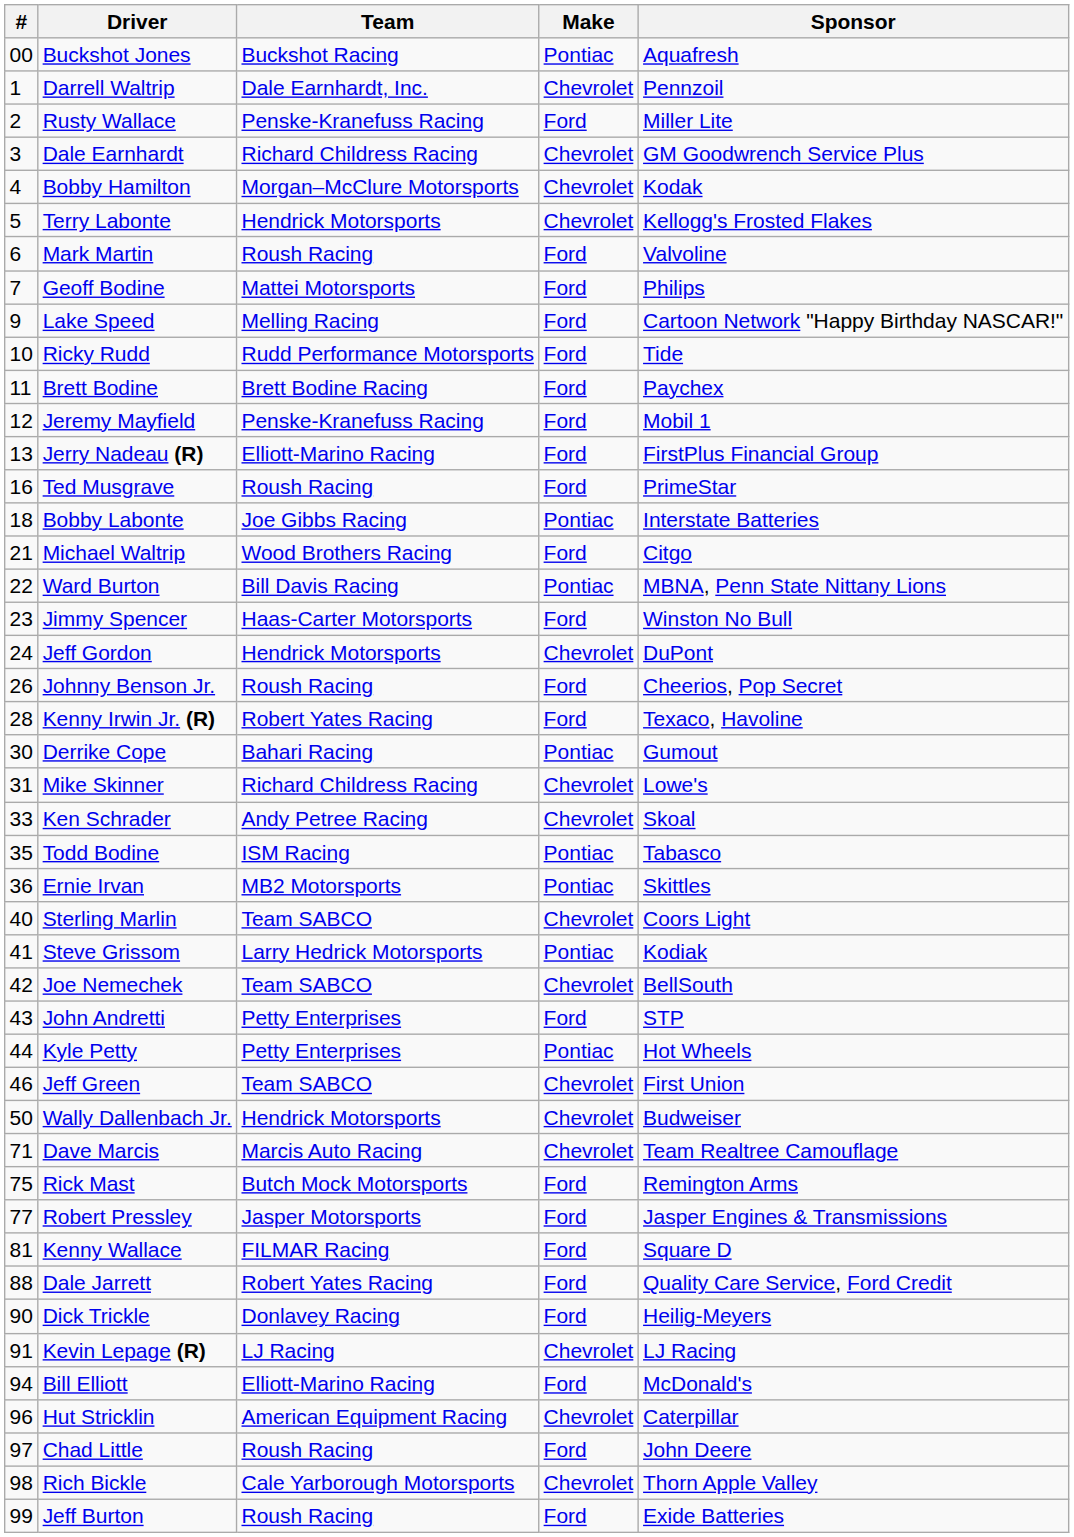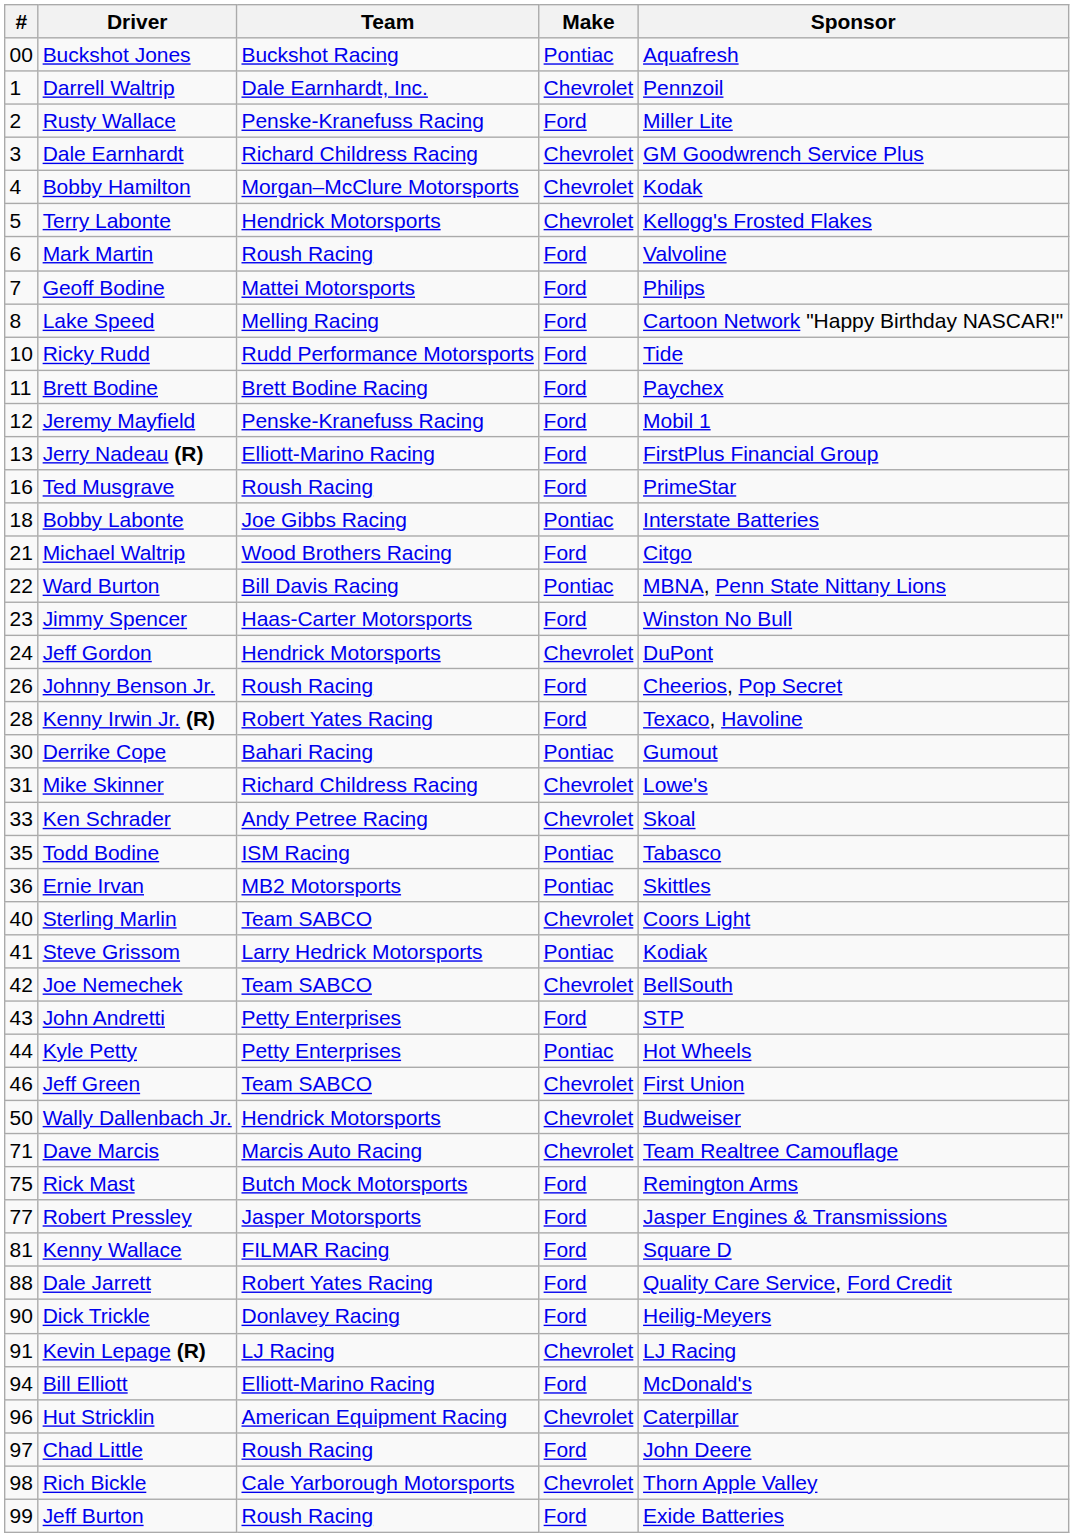 <table class="wikitable" style="font-size:95%">
 <tr>
 <th>#</th>
 <th>Driver</th>
 <th>Team</th>
 <th>Make</th>
 <th>Sponsor</th>
 </tr>
 <tr>
 <td>00</td>
 <td><a href='#'>Buckshot Jones</a></td>
 <td><a href='#'>Buckshot Racing</a></td>
 <td><a href='#'>Pontiac</a></td>
 <td><a href='#'>Aquafresh</a></td>
 </tr>
 <tr>
 <td>1</td>
 <td><a href='#'>Darrell Waltrip</a></td>
 <td><a href='#'>Dale Earnhardt, Inc.</a></td>
 <td><a href='#'>Chevrolet</a></td>
 <td><a href='#'>Pennzoil</a></td>
 </tr>
 <tr>
 <td>2</td>
 <td><a href='#'>Rusty Wallace</a></td>
 <td><a href='#'>Penske-Kranefuss Racing</a></td>
 <td><a href='#'>Ford</a></td>
 <td><a href='#'>Miller Lite</a></td>
 </tr>
 <tr>
 <td>3</td>
 <td><a href='#'>Dale Earnhardt</a></td>
 <td><a href='#'>Richard Childress Racing</a></td>
 <td><a href='#'>Chevrolet</a></td>
 <td><a href='#'>GM Goodwrench Service Plus</a></td>
 </tr>
 <tr>
 <td>4</td>
 <td><a href='#'>Bobby Hamilton</a></td>
 <td><a href='#'>Morgan–McClure Motorsports</a></td>
 <td><a href='#'>Chevrolet</a></td>
 <td><a href='#'>Kodak</a></td>
 </tr>
 <tr>
 <td>5</td>
 <td><a href='#'>Terry Labonte</a></td>
 <td><a href='#'>Hendrick Motorsports</a></td>
 <td><a href='#'>Chevrolet</a></td>
 <td><a href='#'>Kellogg's Frosted Flakes</a></td>
 </tr>
 <tr>
 <td>6</td>
 <td><a href='#'>Mark Martin</a></td>
 <td><a href='#'>Roush Racing</a></td>
 <td><a href='#'>Ford</a></td>
 <td><a href='#'>Valvoline</a></td>
 </tr>
 <tr>
 <td>7</td>
 <td><a href='#'>Geoff Bodine</a></td>
 <td><a href='#'>Mattei Motorsports</a></td>
 <td><a href='#'>Ford</a></td>
 <td><a href='#'>Philips</a></td>
 </tr>
 <tr>
-<td>9</td>
+<td>8</td>
 <td><a href='#'>Lake Speed</a></td>
 <td><a href='#'>Melling Racing</a></td>
 <td><a href='#'>Ford</a></td>
 <td><a href='#'>Cartoon Network</a> "Happy Birthday NASCAR!"</td>
 </tr>
 <tr>
 <td>10</td>
 <td><a href='#'>Ricky Rudd</a></td>
 <td><a href='#'>Rudd Performance Motorsports</a></td>
 <td><a href='#'>Ford</a></td>
 <td><a href='#'>Tide</a></td>
 </tr>
 <tr>
 <td>11</td>
 <td><a href='#'>Brett Bodine</a></td>
 <td><a href='#'>Brett Bodine Racing</a></td>
 <td><a href='#'>Ford</a></td>
 <td><a href='#'>Paychex</a></td>
 </tr>
 <tr>
 <td>12</td>
 <td><a href='#'>Jeremy Mayfield</a></td>
 <td><a href='#'>Penske-Kranefuss Racing</a></td>
 <td><a href='#'>Ford</a></td>
 <td><a href='#'>Mobil 1</a></td>
 </tr>
 <tr>
 <td>13</td>
 <td><a href='#'>Jerry Nadeau</a> <strong>(R)</strong></td>
 <td><a href='#'>Elliott-Marino Racing</a></td>
 <td><a href='#'>Ford</a></td>
 <td><a href='#'>FirstPlus Financial Group</a></td>
 </tr>
 <tr>
 <td>16</td>
 <td><a href='#'>Ted Musgrave</a></td>
 <td><a href='#'>Roush Racing</a></td>
 <td><a href='#'>Ford</a></td>
 <td><a href='#'>PrimeStar</a></td>
 </tr>
 <tr>
 <td>18</td>
 <td><a href='#'>Bobby Labonte</a></td>
 <td><a href='#'>Joe Gibbs Racing</a></td>
 <td><a href='#'>Pontiac</a></td>
 <td><a href='#'>Interstate Batteries</a></td>
 </tr>
 <tr>
 <td>21</td>
 <td><a href='#'>Michael Waltrip</a></td>
 <td><a href='#'>Wood Brothers Racing</a></td>
 <td><a href='#'>Ford</a></td>
 <td><a href='#'>Citgo</a></td>
 </tr>
 <tr>
 <td>22</td>
 <td><a href='#'>Ward Burton</a></td>
 <td><a href='#'>Bill Davis Racing</a></td>
 <td><a href='#'>Pontiac</a></td>
 <td><a href='#'>MBNA</a>, <a href='#'>Penn State Nittany Lions</a></td>
 </tr>
 <tr>
 <td>23</td>
 <td><a href='#'>Jimmy Spencer</a></td>
 <td><a href='#'>Haas-Carter Motorsports</a></td>
 <td><a href='#'>Ford</a></td>
 <td><a href='#'>Winston No Bull</a></td>
 </tr>
 <tr>
 <td>24</td>
 <td><a href='#'>Jeff Gordon</a></td>
 <td><a href='#'>Hendrick Motorsports</a></td>
 <td><a href='#'>Chevrolet</a></td>
 <td><a href='#'>DuPont</a></td>
 </tr>
 <tr>
 <td>26</td>
 <td><a href='#'>Johnny Benson Jr.</a></td>
 <td><a href='#'>Roush Racing</a></td>
 <td><a href='#'>Ford</a></td>
 <td><a href='#'>Cheerios</a>, <a href='#'>Pop Secret</a></td>
 </tr>
 <tr>
 <td>28</td>
 <td><a href='#'>Kenny Irwin Jr.</a> <strong>(R)</strong></td>
 <td><a href='#'>Robert Yates Racing</a></td>
 <td><a href='#'>Ford</a></td>
 <td><a href='#'>Texaco</a>, <a href='#'>Havoline</a></td>
 </tr>
 <tr>
 <td>30</td>
 <td><a href='#'>Derrike Cope</a></td>
 <td><a href='#'>Bahari Racing</a></td>
 <td><a href='#'>Pontiac</a></td>
 <td><a href='#'>Gumout</a></td>
 </tr>
 <tr>
 <td>31</td>
 <td><a href='#'>Mike Skinner</a></td>
 <td><a href='#'>Richard Childress Racing</a></td>
 <td><a href='#'>Chevrolet</a></td>
 <td><a href='#'>Lowe's</a></td>
 </tr>
 <tr>
 <td>33</td>
 <td><a href='#'>Ken Schrader</a></td>
 <td><a href='#'>Andy Petree Racing</a></td>
 <td><a href='#'>Chevrolet</a></td>
 <td><a href='#'>Skoal</a></td>
 </tr>
 <tr>
 <td>35</td>
 <td><a href='#'>Todd Bodine</a></td>
 <td><a href='#'>ISM Racing</a></td>
 <td><a href='#'>Pontiac</a></td>
 <td><a href='#'>Tabasco</a></td>
 </tr>
 <tr>
 <td>36</td>
 <td><a href='#'>Ernie Irvan</a></td>
 <td><a href='#'>MB2 Motorsports</a></td>
 <td><a href='#'>Pontiac</a></td>
 <td><a href='#'>Skittles</a></td>
 </tr>
 <tr>
 <td>40</td>
 <td><a href='#'>Sterling Marlin</a></td>
 <td><a href='#'>Team SABCO</a></td>
 <td><a href='#'>Chevrolet</a></td>
 <td><a href='#'>Coors Light</a></td>
 </tr>
 <tr>
 <td>41</td>
 <td><a href='#'>Steve Grissom</a></td>
 <td><a href='#'>Larry Hedrick Motorsports</a></td>
 <td><a href='#'>Pontiac</a></td>
 <td><a href='#'>Kodiak</a></td>
 </tr>
 <tr>
 <td>42</td>
 <td><a href='#'>Joe Nemechek</a></td>
 <td><a href='#'>Team SABCO</a></td>
 <td><a href='#'>Chevrolet</a></td>
 <td><a href='#'>BellSouth</a></td>
 </tr>
 <tr>
 <td>43</td>
 <td><a href='#'>John Andretti</a></td>
 <td><a href='#'>Petty Enterprises</a></td>
 <td><a href='#'>Ford</a></td>
 <td><a href='#'>STP</a></td>
 </tr>
 <tr>
 <td>44</td>
 <td><a href='#'>Kyle Petty</a></td>
 <td><a href='#'>Petty Enterprises</a></td>
 <td><a href='#'>Pontiac</a></td>
 <td><a href='#'>Hot Wheels</a></td>
 </tr>
 <tr>
 <td>46</td>
 <td><a href='#'>Jeff Green</a></td>
 <td><a href='#'>Team SABCO</a></td>
 <td><a href='#'>Chevrolet</a></td>
 <td><a href='#'>First Union</a></td>
 </tr>
 <tr>
 <td>50</td>
 <td><a href='#'>Wally Dallenbach Jr.</a></td>
 <td><a href='#'>Hendrick Motorsports</a></td>
 <td><a href='#'>Chevrolet</a></td>
 <td><a href='#'>Budweiser</a></td>
 </tr>
 <tr>
 <td>71</td>
 <td><a href='#'>Dave Marcis</a></td>
 <td><a href='#'>Marcis Auto Racing</a></td>
 <td><a href='#'>Chevrolet</a></td>
 <td><a href='#'>Team Realtree Camouflage</a></td>
 </tr>
 <tr>
 <td>75</td>
 <td><a href='#'>Rick Mast</a></td>
 <td><a href='#'>Butch Mock Motorsports</a></td>
 <td><a href='#'>Ford</a></td>
 <td><a href='#'>Remington Arms</a></td>
 </tr>
 <tr>
 <td>77</td>
 <td><a href='#'>Robert Pressley</a></td>
 <td><a href='#'>Jasper Motorsports</a></td>
 <td><a href='#'>Ford</a></td>
 <td><a href='#'>Jasper Engines & Transmissions</a></td>
 </tr>
 <tr>
 <td>81</td>
 <td><a href='#'>Kenny Wallace</a></td>
 <td><a href='#'>FILMAR Racing</a></td>
 <td><a href='#'>Ford</a></td>
 <td><a href='#'>Square D</a></td>
 </tr>
 <tr>
 <td>88</td>
 <td><a href='#'>Dale Jarrett</a></td>
 <td><a href='#'>Robert Yates Racing</a></td>
 <td><a href='#'>Ford</a></td>
 <td><a href='#'>Quality Care Service</a>, <a href='#'>Ford Credit</a></td>
 </tr>
 <tr>
 <td>90</td>
 <td><a href='#'>Dick Trickle</a></td>
 <td><a href='#'>Donlavey Racing</a></td>
 <td><a href='#'>Ford</a></td>
 <td><a href='#'>Heilig-Meyers</a></td>
 </tr>
 <tr>
 <td>91</td>
 <td><a href='#'>Kevin Lepage</a> <strong>(R)</strong></td>
 <td><a href='#'>LJ Racing</a></td>
 <td><a href='#'>Chevrolet</a></td>
 <td><a href='#'>LJ Racing</a></td>
 </tr>
 <tr>
 <td>94</td>
 <td><a href='#'>Bill Elliott</a></td>
 <td><a href='#'>Elliott-Marino Racing</a></td>
 <td><a href='#'>Ford</a></td>
 <td><a href='#'>McDonald's</a></td>
 </tr>
 <tr>
 <td>96</td>
 <td><a href='#'>Hut Stricklin</a></td>
 <td><a href='#'>American Equipment Racing</a></td>
 <td><a href='#'>Chevrolet</a></td>
 <td><a href='#'>Caterpillar</a></td>
 </tr>
 <tr>
 <td>97</td>
 <td><a href='#'>Chad Little</a></td>
 <td><a href='#'>Roush Racing</a></td>
 <td><a href='#'>Ford</a></td>
 <td><a href='#'>John Deere</a></td>
 </tr>
 <tr>
 <td>98</td>
 <td><a href='#'>Rich Bickle</a></td>
 <td><a href='#'>Cale Yarborough Motorsports</a></td>
 <td><a href='#'>Chevrolet</a></td>
 <td><a href='#'>Thorn Apple Valley</a></td>
 </tr>
 <tr>
 <td>99</td>
 <td><a href='#'>Jeff Burton</a></td>
 <td><a href='#'>Roush Racing</a></td>
 <td><a href='#'>Ford</a></td>
 <td><a href='#'>Exide Batteries</a></td>
 </tr>
 </table>
